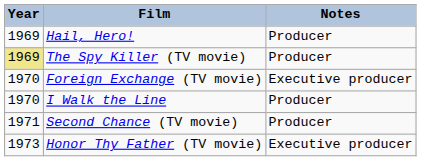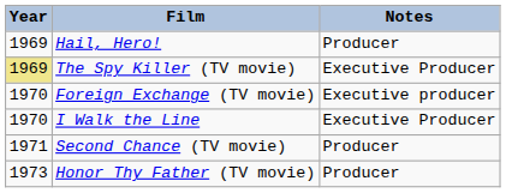 <table class="wikitable" style="font-size:95%;">
 <tr>
 <th style="background:#B0C4DE;">Year</th>
 <th style="background:#B0C4DE;">Film</th>
 <th style="background:#B0C4DE;">Notes</th>
 </tr>
 <tr>
 <td>1969</td>
 <td><em><a href='#'>Hail, Hero!</a></em></td>
 <td>Producer</td>
 </tr>
 <tr>
 <td style="background: khaki;">1969</td>
 <td><em><a href='#'>The Spy Killer</a></em> (TV movie)</td>
-<td>Producer</td>
+<td>Executive Producer</td>
 </tr>
 <tr>
 <td>1970</td>
 <td><em><a href='#'>Foreign Exchange</a></em> (TV movie)</td>
 <td>Executive producer</td>
 </tr>
 <tr>
 <td>1970</td>
 <td><em><a href='#'>I Walk the Line</a></em></td>
-<td>Producer</td>
+<td>Executive Producer</td>
 </tr>
 <tr>
 <td>1971</td>
 <td><em><a href='#'>Second Chance</a></em> (TV movie)</td>
 <td>Producer</td>
 </tr>
 <tr>
 <td>1973</td>
 <td><em><a href='#'>Honor Thy Father</a></em> (TV movie)</td>
-<td>Executive producer</td>
+<td>Producer</td>
 </tr>
 </table>
